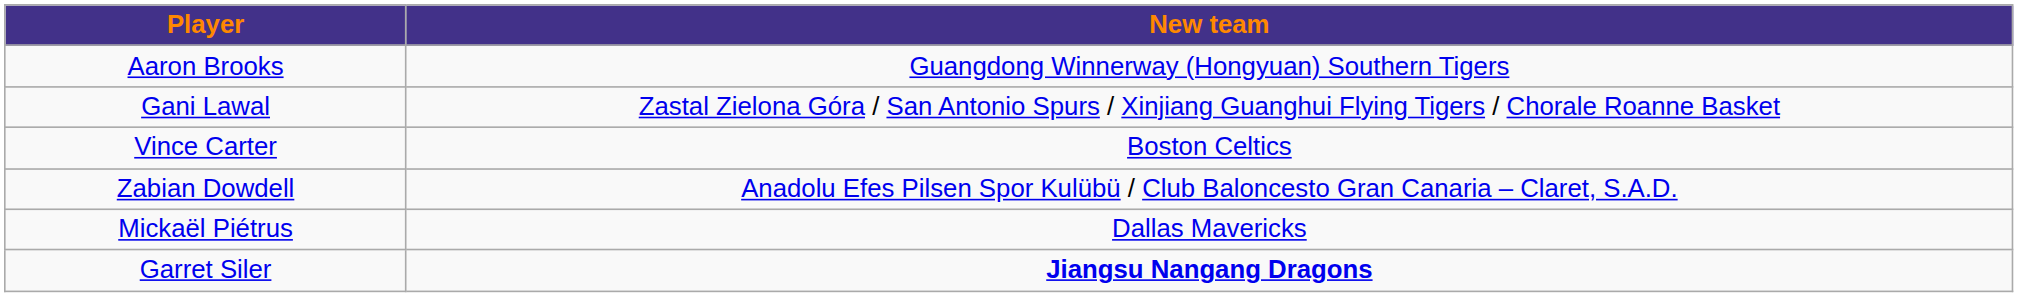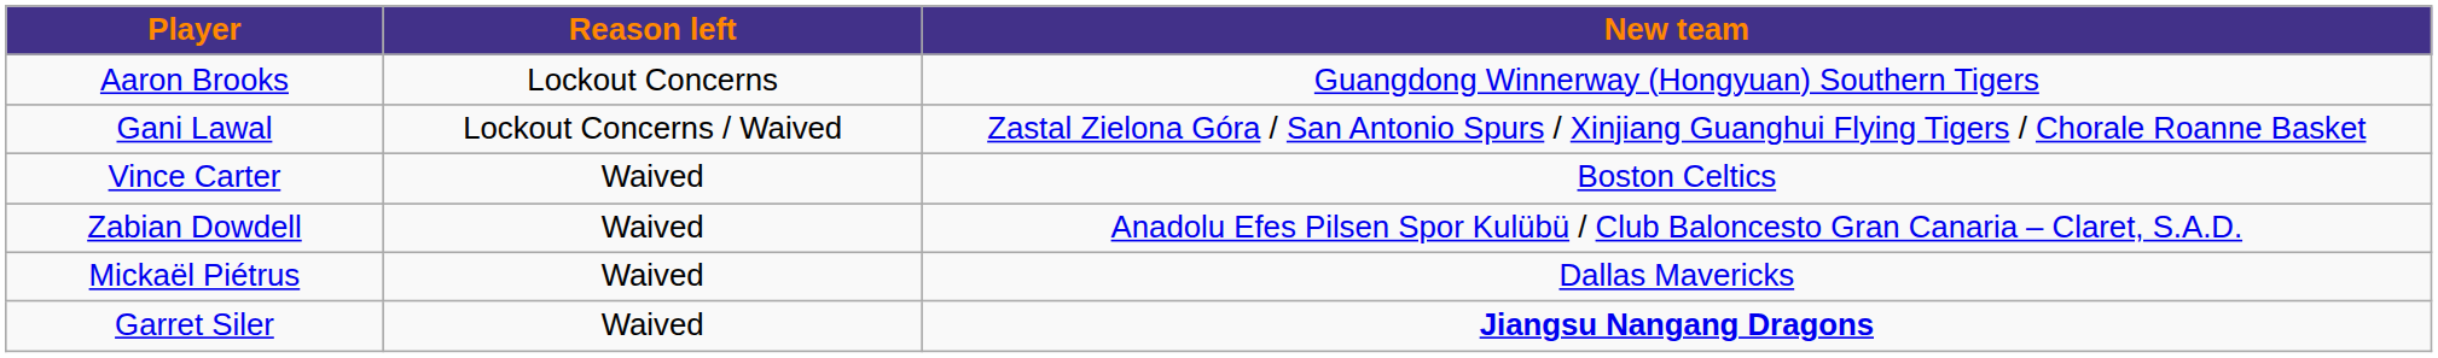 <table class="wikitable sortable sortable">
 <tr>
 <th style="background:#423189; color:#FF8800" width="7%">Player</th>
+<th style="background:#423189; color:#FF8800" width="10%">Reason left</th>
 <th style="background:#423189; color:#FF8800" width="28%">New team</th>
 </tr>
 <tr style="text-align: center">
 <td><a href='#'>Aaron Brooks</a></td>
+<td>Lockout Concerns</td>
 <td> <a href='#'>Guangdong Winnerway (Hongyuan) Southern Tigers</a></td>
 </tr>
 <tr style="text-align: center">
 <td><a href='#'>Gani Lawal</a></td>
+<td>Lockout Concerns / Waived</td>
 <td> <a href='#'>Zastal Zielona Góra</a> / <a href='#'>San Antonio Spurs</a> /  <a href='#'>Xinjiang Guanghui Flying Tigers</a> /  <a href='#'>Chorale Roanne Basket</a></td>
 </tr>
 <tr style="text-align: center">
 <td><a href='#'>Vince Carter</a></td>
+<td>Waived</td>
 <td><a href='#'>Boston Celtics</a></td>
 </tr>
 <tr style="text-align: center">
 <td><a href='#'>Zabian Dowdell</a></td>
+<td>Waived</td>
 <td> <a href='#'>Anadolu Efes Pilsen Spor Kulübü</a> /  <a href='#'>Club Baloncesto Gran Canaria – Claret, S.A.D.</a></td>
 </tr>
 <tr style="text-align: center">
 <td><a href='#'>Mickaël Piétrus</a></td>
+<td>Waived</td>
 <td><a href='#'><span>Dallas Mavericks</span></a></td>
 </tr>
 <tr style="text-align: center">
 <td><a href='#'>Garret Siler</a></td>
+<td>Waived</td>
 <td><strong> <a href='#'>Jiangsu Nangang Dragons</a></strong></td>
 </tr>
 </table>
